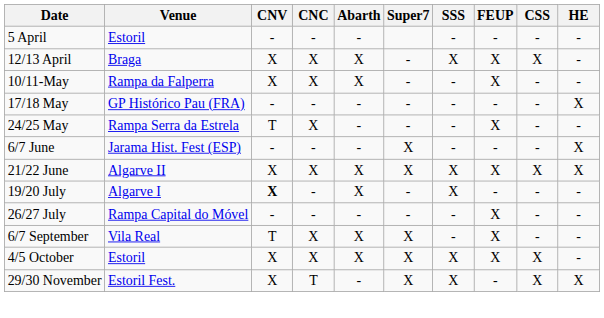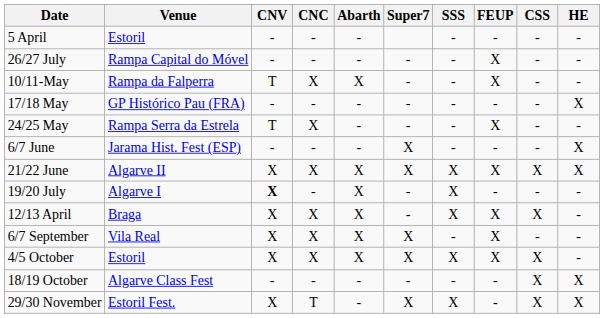 <table class="wikitable">
 <tr>
 <th>Date</th>
 <th>Venue</th>
 <th width="40">CNV</th>
 <th width="40">CNC</th>
 <th width="40">Abarth</th>
 <th width="40">Super7</th>
 <th width="40">SSS</th>
 <th width="40">FEUP</th>
 <th width="40">CSS</th>
 <th width="40">HE</th>
 </tr>
 <tr>
 <td>5 April</td>
 <td><a href='#'>Estoril</a></td>
 <td align="center">-</td>
 <td align="center">-</td>
 <td align="center">-</td>
 <td align="center"></td>
 <td align="center">-</td>
 <td align="center">-</td>
 <td align="center">-</td>
 <td align="center">-</td>
 </tr>
 <tr>
-<td>12/13 April</td>
-<td><a href='#'>Braga</a></td>
-<td align="center">X</td>
-<td align="center">X</td>
+<td>26/27 July</td>
+<td><a href='#'>Rampa Capital do Móvel</a></td>
+<td align="center">-</td>
+<td align="center">-</td>
+<td align="center">-</td>
+<td align="center">-</td>
+<td align="center">-</td>
 <td align="center">X</td>
 <td align="center">-</td>
-<td align="center">X</td>
-<td align="center">X</td>
-<td align="center">X</td>
 <td align="center">-</td>
 </tr>
 <tr>
 <td>10/11-May</td>
 <td><a href='#'>Rampa da Falperra</a></td>
-<td align="center">X</td>
+<td align="center">T</td>
 <td align="center">X</td>
 <td align="center">X</td>
 <td align="center">-</td>
 <td align="center">-</td>
 <td align="center">X</td>
 <td align="center">-</td>
 <td align="center">-</td>
 </tr>
 <tr>
 <td>17/18 May</td>
 <td><a href='#'>GP Histórico Pau (FRA)</a></td>
 <td align="center">-</td>
 <td align="center">-</td>
 <td align="center">-</td>
 <td align="center">-</td>
 <td align="center">-</td>
 <td align="center">-</td>
 <td align="center">-</td>
 <td align="center">X</td>
 </tr>
 <tr>
 <td>24/25 May</td>
 <td><a href='#'>Rampa Serra da Estrela</a></td>
 <td align="center">T</td>
 <td align="center">X</td>
 <td align="center">-</td>
 <td align="center">-</td>
 <td align="center">-</td>
 <td align="center">X</td>
 <td align="center">-</td>
 <td align="center">-</td>
 </tr>
 <tr>
 <td>6/7 June</td>
 <td><a href='#'>Jarama Hist. Fest (ESP)</a></td>
 <td align="center">-</td>
 <td align="center">-</td>
 <td align="center">-</td>
 <td align="center">X</td>
 <td align="center">-</td>
 <td align="center">-</td>
 <td align="center">-</td>
 <td align="center">X</td>
 </tr>
 <tr>
 <td>21/22 June</td>
 <td><a href='#'>Algarve II</a></td>
 <td align="center">X</td>
 <td align="center">X</td>
 <td align="center">X</td>
 <td align="center">X</td>
 <td align="center">X</td>
 <td align="center">X</td>
 <td align="center">X</td>
 <td align="center">X</td>
 </tr>
 <tr>
 <td>19/20 July</td>
 <td><a href='#'>Algarve I</a></td>
 <td align="center"><strong>X</strong></td>
 <td align="center">-</td>
 <td align="center">X</td>
 <td align="center">-</td>
 <td align="center">X</td>
 <td align="center">-</td>
 <td align="center">-</td>
 <td align="center">-</td>
 </tr>
 <tr>
-<td>26/27 July</td>
-<td><a href='#'>Rampa Capital do Móvel</a></td>
-<td align="center">-</td>
-<td align="center">-</td>
-<td align="center">-</td>
-<td align="center">-</td>
+<td>12/13 April</td>
+<td><a href='#'>Braga</a></td>
+<td align="center">X</td>
+<td align="center">X</td>
+<td align="center">X</td>
 <td align="center">-</td>
 <td align="center">X</td>
-<td align="center">-</td>
+<td align="center">X</td>
+<td align="center">X</td>
 <td align="center">-</td>
 </tr>
 <tr>
 <td>6/7 September</td>
 <td><a href='#'>Vila Real</a></td>
-<td align="center">T</td>
+<td align="center">X</td>
 <td align="center">X</td>
 <td align="center">X</td>
 <td align="center">X</td>
 <td align="center">-</td>
 <td align="center">X</td>
 <td align="center">-</td>
 <td align="center">-</td>
 </tr>
 <tr>
 <td>4/5 October</td>
 <td><a href='#'>Estoril</a></td>
 <td align="center">X</td>
 <td align="center">X</td>
 <td align="center">X</td>
 <td align="center">X</td>
 <td align="center">X</td>
 <td align="center">X</td>
 <td align="center">X</td>
 <td align="center">-</td>
 </tr>
 <tr>
+<td>18/19 October</td>
+<td><a href='#'>Algarve Class Fest</a></td>
+<td align="center">-</td>
+<td align="center">-</td>
+<td align="center">-</td>
+<td align="center">-</td>
+<td align="center">-</td>
+<td align="center">-</td>
+<td align="center">X</td>
+<td align="center">X</td>
+</tr>
+<tr>
 <td>29/30 November</td>
 <td><a href='#'>Estoril Fest.</a></td>
 <td align="center">X</td>
 <td align="center">T</td>
 <td align="center">-</td>
 <td align="center">X</td>
 <td align="center">X</td>
 <td align="center">-</td>
 <td align="center">X</td>
 <td align="center">X</td>
 </tr>
 </table>
